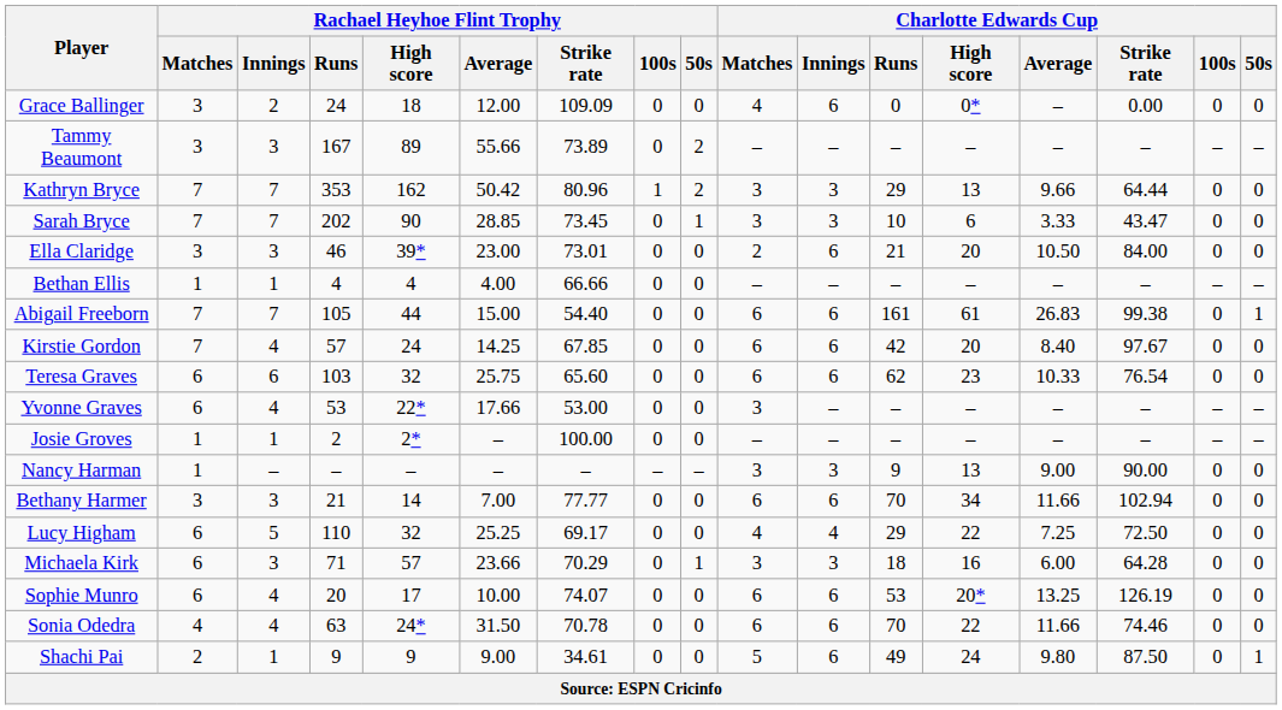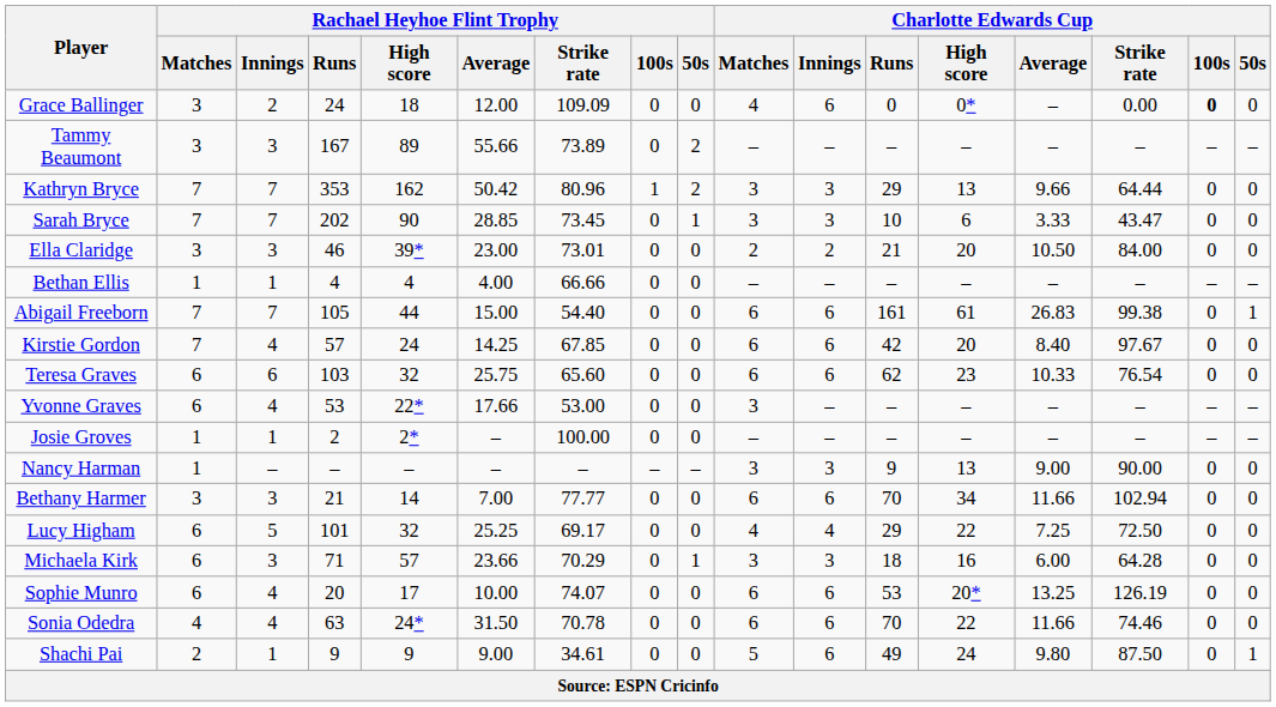 <table class="wikitable" style="text-align:center; width:82%;">
 <tr>
 <th rowspan=2>Player</th>
 <th colspan=8><a href='#'>Rachael Heyhoe Flint Trophy</a></th>
 <th colspan=8><a href='#'>Charlotte Edwards Cup</a></th>
 </tr>
 <tr>
 <th>Matches</th>
 <th>Innings</th>
 <th>Runs</th>
 <th>High score</th>
 <th>Average</th>
 <th>Strike rate</th>
 <th>100s</th>
 <th>50s</th>
 <th>Matches</th>
 <th>Innings</th>
 <th>Runs</th>
 <th>High score</th>
 <th>Average</th>
 <th>Strike rate</th>
 <th>100s</th>
 <th>50s</th>
 </tr>
 <tr>
 <td><a href='#'>Grace Ballinger</a></td>
 <td>3</td>
 <td>2</td>
 <td>24</td>
 <td>18</td>
 <td>12.00</td>
 <td>109.09</td>
 <td>0</td>
 <td>0</td>
 <td>4</td>
 <td>6</td>
 <td>0</td>
 <td>0<a href='#'>*</a></td>
 <td>–</td>
 <td>0.00</td>
-<td>0</td>
+<td><strong>0</strong></td>
 <td>0</td>
 </tr>
 <tr>
 <td><a href='#'>Tammy Beaumont</a></td>
 <td>3</td>
 <td>3</td>
 <td>167</td>
 <td>89</td>
 <td>55.66</td>
 <td>73.89</td>
 <td>0</td>
 <td>2</td>
 <td>–</td>
 <td>–</td>
 <td>–</td>
 <td>–</td>
 <td>–</td>
 <td>–</td>
 <td>–</td>
 <td>–</td>
 </tr>
 <tr>
 <td><a href='#'>Kathryn Bryce</a></td>
 <td>7</td>
 <td>7</td>
 <td>353</td>
 <td>162</td>
 <td>50.42</td>
 <td>80.96</td>
 <td>1</td>
 <td>2</td>
 <td>3</td>
 <td>3</td>
 <td>29</td>
 <td>13</td>
 <td>9.66</td>
 <td>64.44</td>
 <td>0</td>
 <td>0</td>
 </tr>
 <tr>
 <td><a href='#'>Sarah Bryce</a></td>
 <td>7</td>
 <td>7</td>
 <td>202</td>
 <td>90</td>
 <td>28.85</td>
 <td>73.45</td>
 <td>0</td>
 <td>1</td>
 <td>3</td>
 <td>3</td>
 <td>10</td>
 <td>6</td>
 <td>3.33</td>
 <td>43.47</td>
 <td>0</td>
 <td>0</td>
 </tr>
 <tr>
 <td><a href='#'>Ella Claridge</a></td>
 <td>3</td>
 <td>3</td>
 <td>46</td>
 <td>39<a href='#'>*</a></td>
 <td>23.00</td>
 <td>73.01</td>
 <td>0</td>
 <td>0</td>
 <td>2</td>
-<td>6</td>
+<td>2</td>
 <td>21</td>
 <td>20</td>
 <td>10.50</td>
 <td>84.00</td>
 <td>0</td>
 <td>0</td>
 </tr>
 <tr>
 <td><a href='#'>Bethan Ellis</a></td>
 <td>1</td>
 <td>1</td>
 <td>4</td>
 <td>4</td>
 <td>4.00</td>
 <td>66.66</td>
 <td>0</td>
 <td>0</td>
 <td>–</td>
 <td>–</td>
 <td>–</td>
 <td>–</td>
 <td>–</td>
 <td>–</td>
 <td>–</td>
 <td>–</td>
 </tr>
 <tr>
 <td><a href='#'>Abigail Freeborn</a></td>
 <td>7</td>
 <td>7</td>
 <td>105</td>
 <td>44</td>
 <td>15.00</td>
 <td>54.40</td>
 <td>0</td>
 <td>0</td>
 <td>6</td>
 <td>6</td>
 <td>161</td>
 <td>61</td>
 <td>26.83</td>
 <td>99.38</td>
 <td>0</td>
 <td>1</td>
 </tr>
 <tr>
 <td><a href='#'>Kirstie Gordon</a></td>
 <td>7</td>
 <td>4</td>
 <td>57</td>
 <td>24</td>
 <td>14.25</td>
 <td>67.85</td>
 <td>0</td>
 <td>0</td>
 <td>6</td>
 <td>6</td>
 <td>42</td>
 <td>20</td>
 <td>8.40</td>
 <td>97.67</td>
 <td>0</td>
 <td>0</td>
 </tr>
 <tr>
 <td><a href='#'>Teresa Graves</a></td>
 <td>6</td>
 <td>6</td>
 <td>103</td>
 <td>32</td>
 <td>25.75</td>
 <td>65.60</td>
 <td>0</td>
 <td>0</td>
 <td>6</td>
 <td>6</td>
 <td>62</td>
 <td>23</td>
 <td>10.33</td>
 <td>76.54</td>
 <td>0</td>
 <td>0</td>
 </tr>
 <tr>
 <td><a href='#'>Yvonne Graves</a></td>
 <td>6</td>
 <td>4</td>
 <td>53</td>
 <td>22<a href='#'>*</a></td>
 <td>17.66</td>
 <td>53.00</td>
 <td>0</td>
 <td>0</td>
 <td>3</td>
 <td>–</td>
 <td>–</td>
 <td>–</td>
 <td>–</td>
 <td>–</td>
 <td>–</td>
 <td>–</td>
 </tr>
 <tr>
 <td><a href='#'>Josie Groves</a></td>
 <td>1</td>
 <td>1</td>
 <td>2</td>
 <td>2<a href='#'>*</a></td>
 <td>–</td>
 <td>100.00</td>
 <td>0</td>
 <td>0</td>
 <td>–</td>
 <td>–</td>
 <td>–</td>
 <td>–</td>
 <td>–</td>
 <td>–</td>
 <td>–</td>
 <td>–</td>
 </tr>
 <tr>
 <td><a href='#'>Nancy Harman</a></td>
 <td>1</td>
 <td>–</td>
 <td>–</td>
 <td>–</td>
 <td>–</td>
 <td>–</td>
 <td>–</td>
 <td>–</td>
 <td>3</td>
 <td>3</td>
 <td>9</td>
 <td>13</td>
 <td>9.00</td>
 <td>90.00</td>
 <td>0</td>
 <td>0</td>
 </tr>
 <tr>
 <td><a href='#'>Bethany Harmer</a></td>
 <td>3</td>
 <td>3</td>
 <td>21</td>
 <td>14</td>
 <td>7.00</td>
 <td>77.77</td>
 <td>0</td>
 <td>0</td>
 <td>6</td>
 <td>6</td>
 <td>70</td>
 <td>34</td>
 <td>11.66</td>
 <td>102.94</td>
 <td>0</td>
 <td>0</td>
 </tr>
 <tr>
 <td><a href='#'>Lucy Higham</a></td>
 <td>6</td>
 <td>5</td>
-<td>110</td>
+<td>101</td>
 <td>32</td>
 <td>25.25</td>
 <td>69.17</td>
 <td>0</td>
 <td>0</td>
 <td>4</td>
 <td>4</td>
 <td>29</td>
 <td>22</td>
 <td>7.25</td>
 <td>72.50</td>
 <td>0</td>
 <td>0</td>
 </tr>
 <tr>
 <td><a href='#'>Michaela Kirk</a></td>
 <td>6</td>
 <td>3</td>
 <td>71</td>
 <td>57</td>
 <td>23.66</td>
 <td>70.29</td>
 <td>0</td>
 <td>1</td>
 <td>3</td>
 <td>3</td>
 <td>18</td>
 <td>16</td>
 <td>6.00</td>
 <td>64.28</td>
 <td>0</td>
 <td>0</td>
 </tr>
 <tr>
 <td><a href='#'>Sophie Munro</a></td>
 <td>6</td>
 <td>4</td>
 <td>20</td>
 <td>17</td>
 <td>10.00</td>
 <td>74.07</td>
 <td>0</td>
 <td>0</td>
 <td>6</td>
 <td>6</td>
 <td>53</td>
 <td>20<a href='#'>*</a></td>
 <td>13.25</td>
 <td>126.19</td>
 <td>0</td>
 <td>0</td>
 </tr>
 <tr>
 <td><a href='#'>Sonia Odedra</a></td>
 <td>4</td>
 <td>4</td>
 <td>63</td>
 <td>24<a href='#'>*</a></td>
 <td>31.50</td>
 <td>70.78</td>
 <td>0</td>
 <td>0</td>
 <td>6</td>
 <td>6</td>
 <td>70</td>
 <td>22</td>
 <td>11.66</td>
 <td>74.46</td>
 <td>0</td>
 <td>0</td>
 </tr>
 <tr>
 <td><a href='#'>Shachi Pai</a></td>
 <td>2</td>
 <td>1</td>
 <td>9</td>
 <td>9</td>
 <td>9.00</td>
 <td>34.61</td>
 <td>0</td>
 <td>0</td>
 <td>5</td>
 <td>6</td>
 <td>49</td>
 <td>24</td>
 <td>9.80</td>
 <td>87.50</td>
 <td>0</td>
 <td>1</td>
 </tr>
 <tr>
 <th colspan="17"><small>Source: ESPN Cricinfo</small></th>
 </tr>
 </table>
